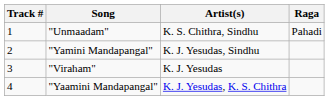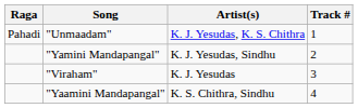 <table class="wikitable" style="font-size:95%;">
 <tr>
-<th>Track #</th>
+<th>Raga</th>
 <th>Song</th>
 <th>Artist(s)</th>
-<th>Raga</th>
+<th>Track #</th>
 </tr>
 <tr>
+<td>Pahadi</td>
+<td>"Unmaadam"</td>
+<td><a href='#'>K. J. Yesudas</a>, <a href='#'>K. S. Chithra</a></td>
 <td>1</td>
-<td>"Unmaadam"</td>
-<td>K. S. Chithra, Sindhu</td>
-<td>Pahadi</td>
 </tr>
 <tr>
-<td>2</td>
+<td></td>
 <td>"Yamini Mandapangal"</td>
 <td>K. J. Yesudas, Sindhu</td>
-<td></td>
+<td>2</td>
 </tr>
 <tr>
-<td>3</td>
+<td></td>
 <td>"Viraham"</td>
 <td>K. J. Yesudas</td>
-<td></td>
+<td>3</td>
 </tr>
 <tr>
+<td></td>
+<td>"Yaamini Mandapangal"</td>
+<td>K. S. Chithra, Sindhu</td>
 <td>4</td>
-<td>"Yaamini Mandapangal"</td>
-<td><a href='#'>K. J. Yesudas</a>, <a href='#'>K. S. Chithra</a></td>
-<td></td>
 </tr>
 </table>
